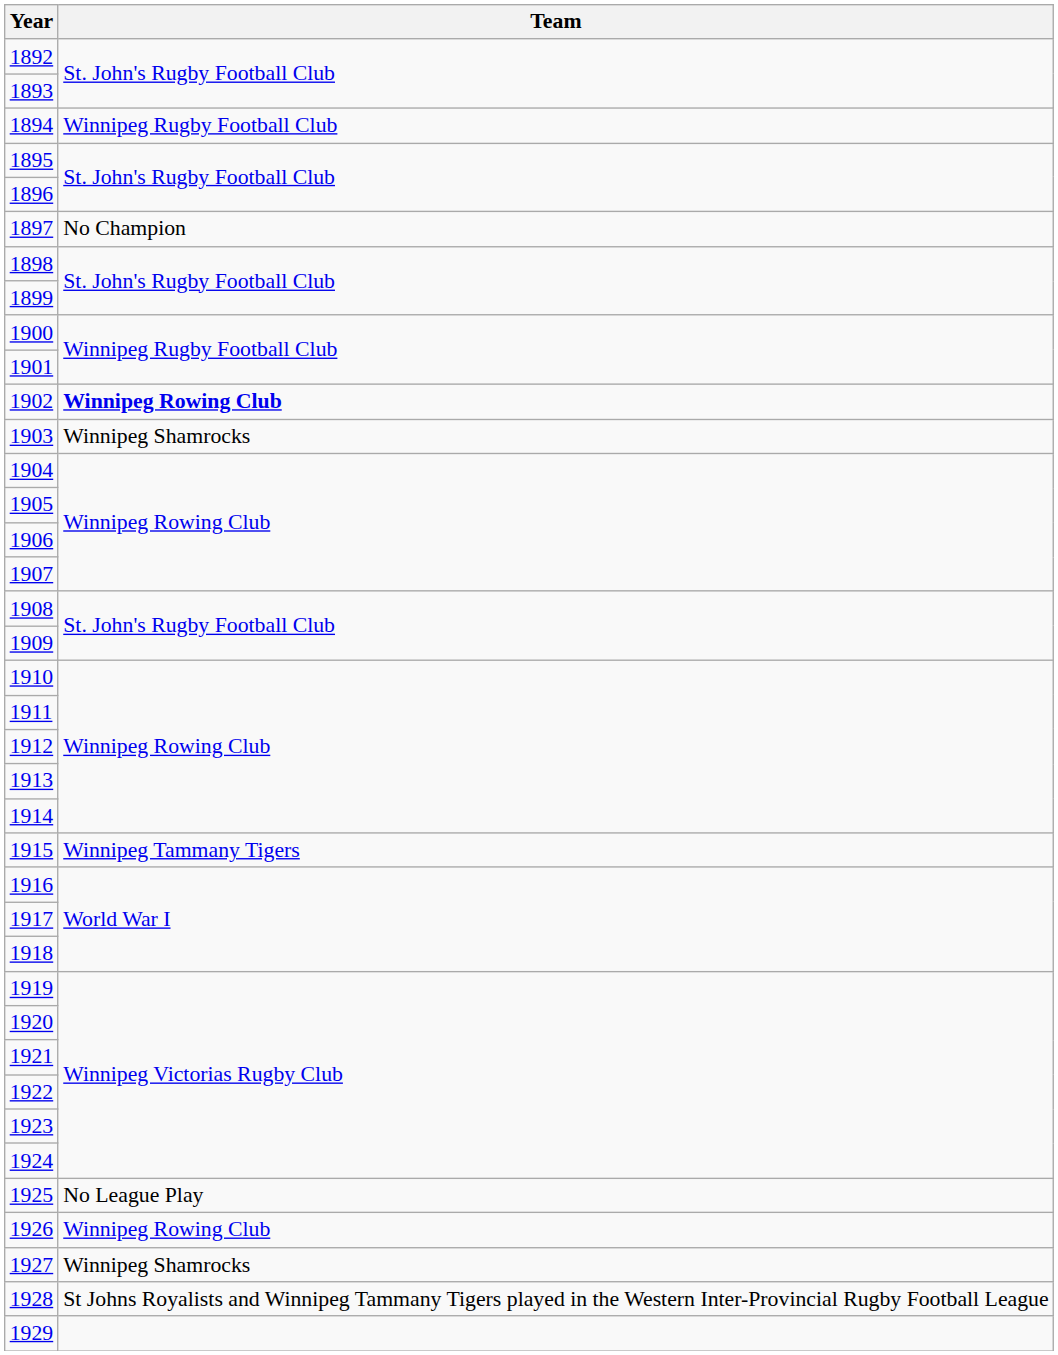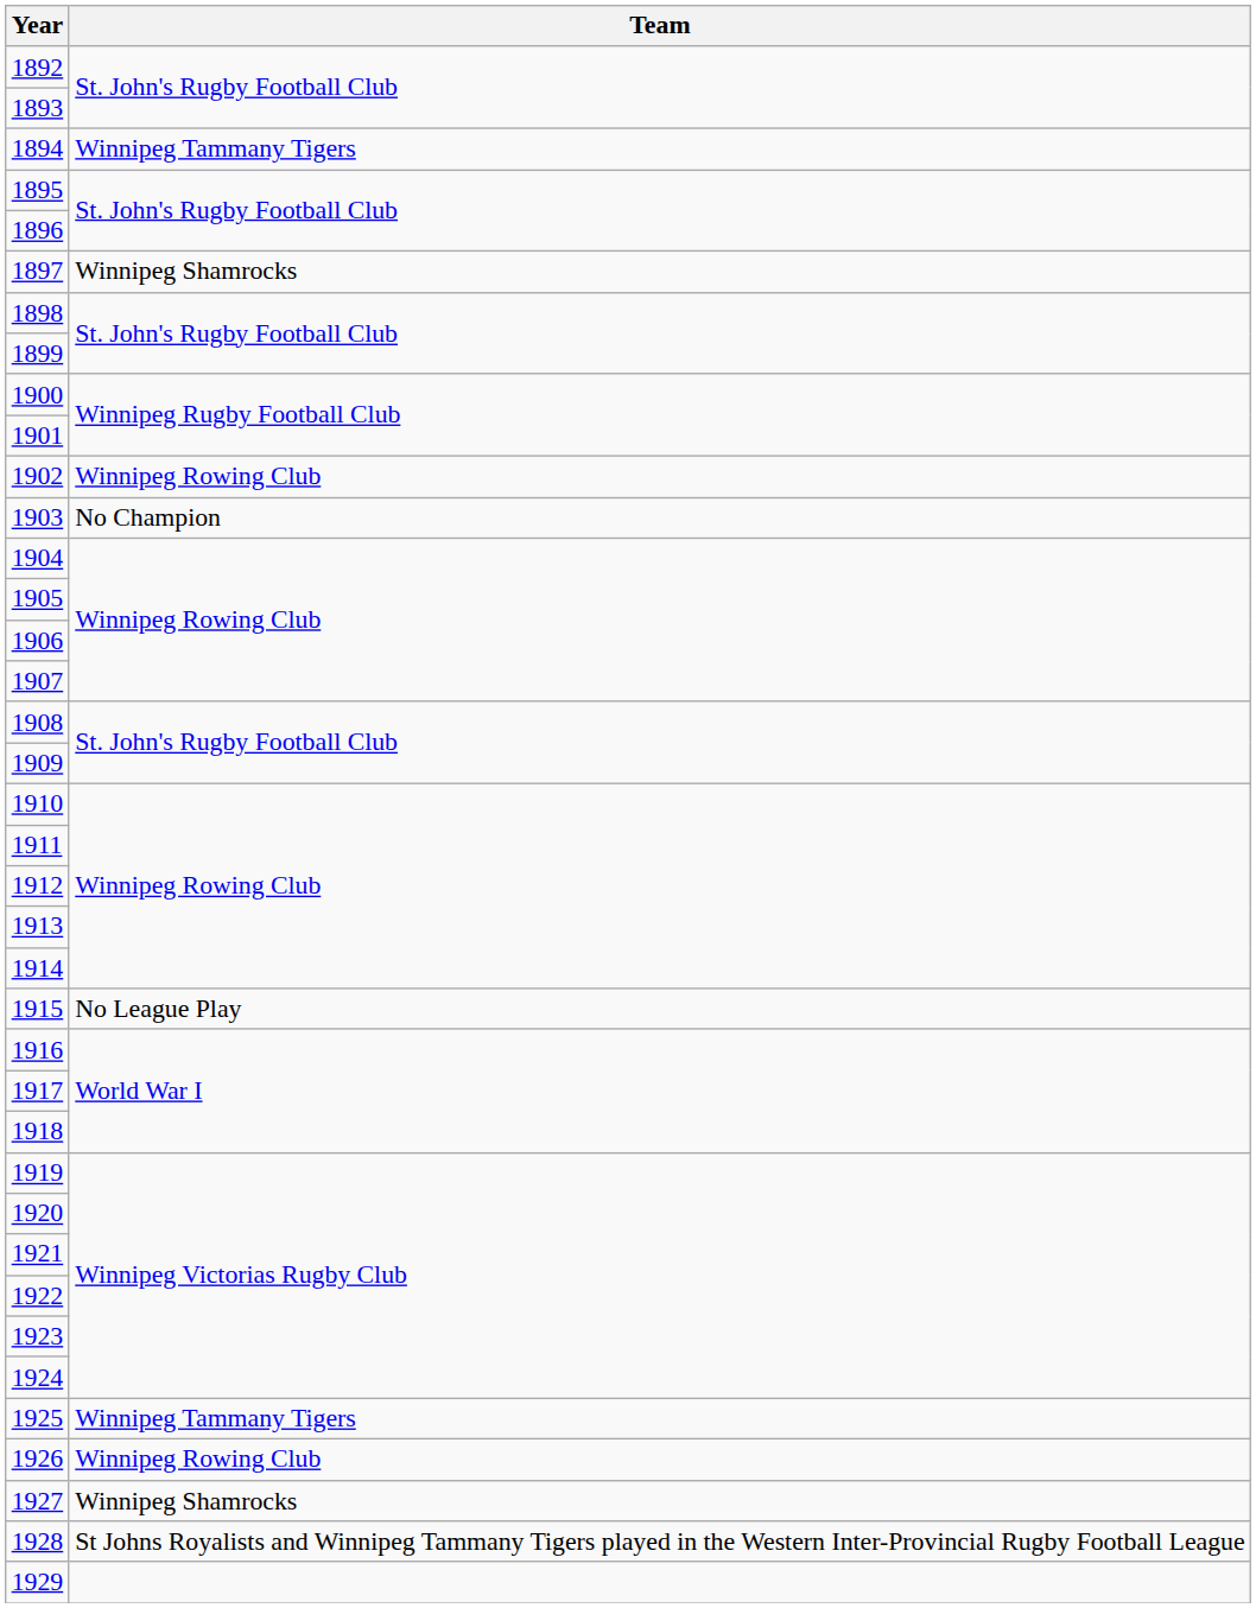 <table class="wikitable">
 <tr>
 <th>Year</th>
 <th>Team</th>
 </tr>
 <tr>
 <td><a href='#'>1892</a></td>
 <td rowspan="2"><a href='#'>St. John's Rugby Football Club</a></td>
 </tr>
 <tr>
 <td><a href='#'>1893</a></td>
 </tr>
 <tr>
 <td><a href='#'>1894</a></td>
-<td><a href='#'>Winnipeg Rugby Football Club</a></td>
+<td><a href='#'>Winnipeg Tammany Tigers</a></td>
 </tr>
 <tr>
 <td><a href='#'>1895</a></td>
 <td rowspan="2"><a href='#'>St. John's Rugby Football Club</a></td>
 </tr>
 <tr>
 <td><a href='#'>1896</a></td>
 </tr>
 <tr>
 <td><a href='#'>1897</a></td>
-<td>No Champion</td>
+<td>Winnipeg Shamrocks</td>
 </tr>
 <tr>
 <td><a href='#'>1898</a></td>
 <td rowspan="2"><a href='#'>St. John's Rugby Football Club</a></td>
 </tr>
 <tr>
 <td><a href='#'>1899</a></td>
 </tr>
 <tr>
 <td><a href='#'>1900</a></td>
 <td rowspan="2"><a href='#'>Winnipeg Rugby Football Club</a></td>
 </tr>
 <tr>
 <td><a href='#'>1901</a></td>
 </tr>
 <tr>
 <td><a href='#'>1902</a></td>
-<td><strong><a href='#'>Winnipeg Rowing Club</a></strong></td>
+<td><a href='#'>Winnipeg Rowing Club</a></td>
 </tr>
 <tr>
 <td><a href='#'>1903</a></td>
-<td>Winnipeg Shamrocks</td>
+<td>No Champion</td>
 </tr>
 <tr>
 <td><a href='#'>1904</a></td>
 <td rowspan="4"><a href='#'>Winnipeg Rowing Club</a></td>
 </tr>
 <tr>
 <td><a href='#'>1905</a></td>
 </tr>
 <tr>
 <td><a href='#'>1906</a></td>
 </tr>
 <tr>
 <td><a href='#'>1907</a></td>
 </tr>
 <tr>
 <td><a href='#'>1908</a></td>
 <td rowspan="2"><a href='#'>St. John's Rugby Football Club</a></td>
 </tr>
 <tr>
 <td><a href='#'>1909</a></td>
 </tr>
 <tr>
 <td><a href='#'>1910</a></td>
 <td rowspan="5"><a href='#'>Winnipeg Rowing Club</a></td>
 </tr>
 <tr>
 <td><a href='#'>1911</a></td>
 </tr>
 <tr>
 <td><a href='#'>1912</a></td>
 </tr>
 <tr>
 <td><a href='#'>1913</a></td>
 </tr>
 <tr>
 <td><a href='#'>1914</a></td>
 </tr>
 <tr>
 <td><a href='#'>1915</a></td>
-<td><a href='#'>Winnipeg Tammany Tigers</a></td>
+<td>No League Play</td>
 </tr>
 <tr>
 <td><a href='#'>1916</a></td>
 <td rowspan="3"><a href='#'>World War I</a></td>
 </tr>
 <tr>
 <td><a href='#'>1917</a></td>
 </tr>
 <tr>
 <td><a href='#'>1918</a></td>
 </tr>
 <tr>
 <td><a href='#'>1919</a></td>
 <td rowspan="6"><a href='#'>Winnipeg Victorias Rugby Club</a></td>
 </tr>
 <tr>
 <td><a href='#'>1920</a></td>
 </tr>
 <tr>
 <td><a href='#'>1921</a></td>
 </tr>
 <tr>
 <td><a href='#'>1922</a></td>
 </tr>
 <tr>
 <td><a href='#'>1923</a></td>
 </tr>
 <tr>
 <td><a href='#'>1924</a></td>
 </tr>
 <tr>
 <td><a href='#'>1925</a></td>
-<td>No League Play</td>
+<td><a href='#'>Winnipeg Tammany Tigers</a></td>
 </tr>
 <tr>
 <td><a href='#'>1926</a></td>
 <td><a href='#'>Winnipeg Rowing Club</a></td>
 </tr>
 <tr>
 <td><a href='#'>1927</a></td>
 <td>Winnipeg Shamrocks</td>
 </tr>
 <tr>
 <td><a href='#'>1928</a></td>
 <td>St Johns Royalists and Winnipeg Tammany Tigers played in the Western Inter-Provincial Rugby Football League</td>
 </tr>
 <tr>
 <td><a href='#'>1929</a></td>
 <td></td>
 </tr>
 </table>
